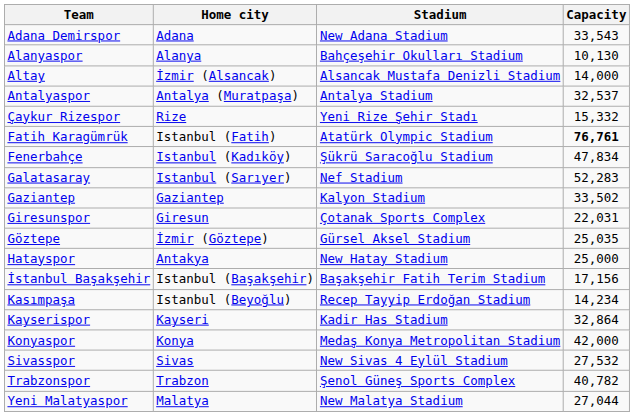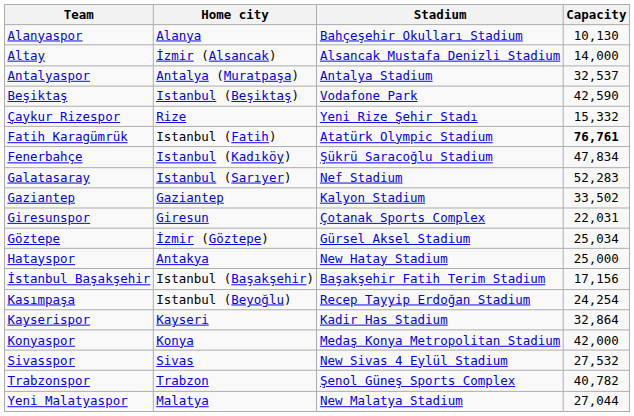 <table class="wikitable sortable" style="text-align: left;">
 <tr>
 <th>Team</th>
 <th>Home city</th>
 <th>Stadium</th>
 <th>Capacity</th>
-</tr>
-<tr>
-<td><a href='#'>Adana Demirspor</a></td>
-<td><a href='#'>Adana</a></td>
-<td><a href='#'>New Adana Stadium</a></td>
-<td align=center>33,543</td>
 </tr>
 <tr>
 <td><a href='#'>Alanyaspor</a></td>
 <td><a href='#'>Alanya</a></td>
 <td><a href='#'>Bahçeşehir Okulları Stadium</a></td>
 <td align=center>10,130</td>
 </tr>
 <tr>
 <td><a href='#'>Altay</a></td>
 <td><a href='#'>İzmir</a> (<a href='#'>Alsancak</a>)</td>
 <td><a href='#'>Alsancak Mustafa Denizli Stadium</a></td>
 <td align="center">14,000</td>
 </tr>
 <tr>
 <td><a href='#'>Antalyaspor</a></td>
 <td><a href='#'>Antalya</a> (<a href='#'>Muratpaşa</a>)</td>
 <td><a href='#'>Antalya Stadium</a></td>
 <td align=center>32,537</td>
+</tr>
+<tr>
+<td><a href='#'>Beşiktaş</a></td>
+<td><a href='#'>Istanbul</a> (<a href='#'>Beşiktaş</a>)</td>
+<td><a href='#'>Vodafone Park</a></td>
+<td align=center>42,590</td>
 </tr>
 <tr>
 <td><a href='#'>Çaykur Rizespor</a></td>
 <td><a href='#'>Rize</a></td>
 <td><a href='#'>Yeni Rize Şehir Stadı</a></td>
 <td align=center>15,332</td>
 </tr>
 <tr>
 <td><a href='#'>Fatih Karagümrük</a></td>
 <td>Istanbul (<a href='#'>Fatih</a>)</td>
 <td><a href='#'>Atatürk Olympic Stadium</a></td>
 <td align="center"><strong>76,761</strong></td>
 </tr>
 <tr>
 <td><a href='#'>Fenerbahçe</a></td>
 <td><a href='#'>Istanbul</a> (<a href='#'>Kadıköy</a>)</td>
 <td><a href='#'>Şükrü Saracoğlu Stadium</a></td>
 <td align="center">47,834</td>
 </tr>
 <tr>
 <td><a href='#'>Galatasaray</a></td>
 <td><a href='#'>Istanbul</a> (<a href='#'>Sarıyer</a>)</td>
 <td><a href='#'>Nef Stadium</a></td>
 <td align=center>52,283</td>
 </tr>
 <tr>
 <td><a href='#'>Gaziantep</a></td>
 <td><a href='#'>Gaziantep</a></td>
 <td><a href='#'>Kalyon Stadium</a></td>
 <td align=center>33,502</td>
 </tr>
 <tr>
 <td><a href='#'>Giresunspor</a></td>
 <td><a href='#'>Giresun</a></td>
 <td><a href='#'>Çotanak Sports Complex</a></td>
 <td align="center">22,031</td>
 </tr>
 <tr>
 <td><a href='#'>Göztepe</a></td>
 <td><a href='#'>İzmir</a> (<a href='#'>Göztepe</a>)</td>
 <td><a href='#'>Gürsel Aksel Stadium</a></td>
-<td align=center>25,035</td>
+<td align=center>25,034</td>
 </tr>
 <tr>
 <td><a href='#'>Hatayspor</a></td>
 <td><a href='#'>Antakya</a></td>
 <td><a href='#'>New Hatay Stadium</a></td>
 <td align="center">25,000</td>
 </tr>
 <tr>
 <td><a href='#'>İstanbul Başakşehir</a></td>
 <td>Istanbul (<a href='#'>Başakşehir</a>)</td>
 <td><a href='#'>Başakşehir Fatih Terim Stadium</a></td>
 <td align=center>17,156</td>
 </tr>
 <tr>
 <td><a href='#'>Kasımpaşa</a></td>
 <td>Istanbul (<a href='#'>Beyoğlu</a>)</td>
 <td><a href='#'>Recep Tayyip Erdoğan Stadium</a></td>
-<td align=center>14,234</td>
+<td align=center>24,254</td>
 </tr>
 <tr>
 <td><a href='#'>Kayserispor</a></td>
 <td><a href='#'>Kayseri</a></td>
 <td><a href='#'>Kadir Has Stadium</a></td>
 <td align=center>32,864</td>
 </tr>
 <tr>
 <td><a href='#'>Konyaspor</a></td>
 <td><a href='#'>Konya</a></td>
 <td><a href='#'>Medaş Konya Metropolitan Stadium</a></td>
 <td align=center>42,000</td>
 </tr>
 <tr>
 <td><a href='#'>Sivasspor</a></td>
 <td><a href='#'>Sivas</a></td>
 <td><a href='#'>New Sivas 4 Eylül Stadium</a></td>
 <td align=center>27,532</td>
 </tr>
 <tr>
 <td><a href='#'>Trabzonspor</a></td>
 <td><a href='#'>Trabzon</a></td>
 <td><a href='#'>Şenol Güneş Sports Complex</a></td>
 <td align=center>40,782</td>
 </tr>
 <tr>
 <td><a href='#'>Yeni Malatyaspor</a></td>
 <td><a href='#'>Malatya</a></td>
 <td><a href='#'>New Malatya Stadium</a></td>
 <td align=center>27,044</td>
 </tr>
 </table>
